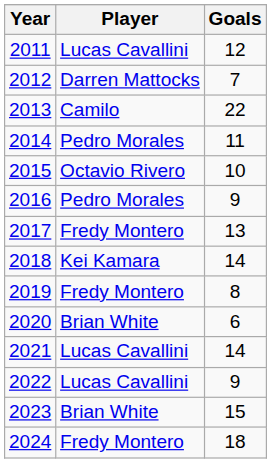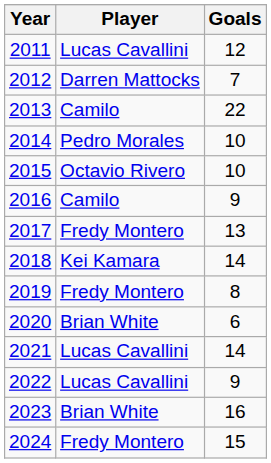 <table class="wikitable sortable" style="text-align: center">
 <tr>
 </tr>
 <tr>
 <th>Year</th>
 <th>Player</th>
 <th>Goals</th>
 </tr>
 <tr>
 <td><a href='#'>2011</a></td>
 <td style="text-align:left;"> <a href='#'>Lucas Cavallini</a></td>
 <td>12</td>
 </tr>
 <tr>
 <td><a href='#'>2012</a></td>
 <td style="text-align: left"> <a href='#'>Darren Mattocks</a></td>
 <td>7</td>
 </tr>
 <tr>
 <td><a href='#'>2013</a></td>
 <td style="text-align: left"> <a href='#'>Camilo</a></td>
 <td>22</td>
 </tr>
 <tr>
 <td><a href='#'>2014</a></td>
 <td style="text-align: left"> <a href='#'>Pedro Morales</a></td>
-<td>11</td>
+<td>10</td>
 </tr>
 <tr>
 <td><a href='#'>2015</a></td>
 <td style="text-align: left"> <a href='#'>Octavio Rivero</a></td>
 <td>10</td>
 </tr>
 <tr>
 <td><a href='#'>2016</a></td>
-<td style="text-align: left"> <a href='#'>Pedro Morales</a></td>
+<td style="text-align: left"> <a href='#'>Camilo</a></td>
 <td>9</td>
 </tr>
 <tr>
 <td><a href='#'>2017</a></td>
 <td style="text-align:left;"> <a href='#'>Fredy Montero</a></td>
 <td>13</td>
 </tr>
 <tr>
 <td><a href='#'>2018</a></td>
 <td style="text-align:left;"> <a href='#'>Kei Kamara</a></td>
 <td>14</td>
 </tr>
 <tr>
 <td><a href='#'>2019</a></td>
 <td style="text-align:left;"> <a href='#'>Fredy Montero</a></td>
 <td>8</td>
 </tr>
 <tr>
 <td><a href='#'>2020</a></td>
 <td style="text-align:left;"> <a href='#'>Brian White</a></td>
 <td>6</td>
 </tr>
 <tr>
 <td><a href='#'>2021</a></td>
 <td style="text-align:left;"> <a href='#'>Lucas Cavallini</a></td>
 <td>14</td>
 </tr>
 <tr>
 <td><a href='#'>2022</a></td>
 <td style="text-align:left;"> <a href='#'>Lucas Cavallini</a></td>
 <td>9</td>
 </tr>
 <tr>
 <td><a href='#'>2023</a></td>
 <td style="text-align:left;"> <a href='#'>Brian White</a></td>
-<td>15</td>
+<td>16</td>
 </tr>
 <tr>
 <td><a href='#'>2024</a></td>
 <td style="text-align:left;"> <a href='#'>Fredy Montero</a></td>
-<td>18</td>
+<td>15</td>
 </tr>
 </table>
